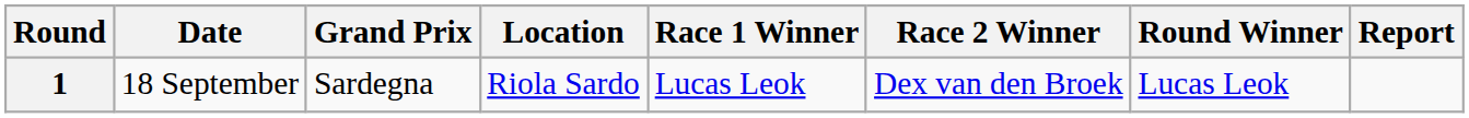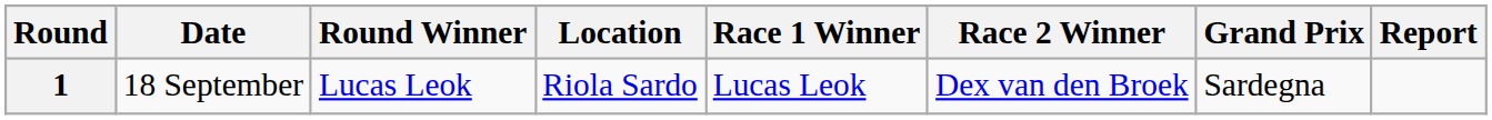 <table class="wikitable" style="font-size: 85%;">
 <tr>
 <th>Round</th>
 <th>Date</th>
-<th>Grand Prix</th>
+<th>Round Winner</th>
 <th>Location</th>
 <th>Race 1 Winner</th>
 <th>Race 2 Winner</th>
-<th>Round Winner</th>
+<th>Grand Prix</th>
 <th>Report</th>
 </tr>
 <tr>
 <th>1</th>
 <td>18 September</td>
-<td> Sardegna</td>
+<td> <a href='#'>Lucas Leok</a></td>
 <td><a href='#'>Riola Sardo</a></td>
 <td> <a href='#'>Lucas Leok</a></td>
 <td> <a href='#'>Dex van den Broek</a></td>
-<td> <a href='#'>Lucas Leok</a></td>
+<td> Sardegna</td>
 <td></td>
 </tr>
 </table>
